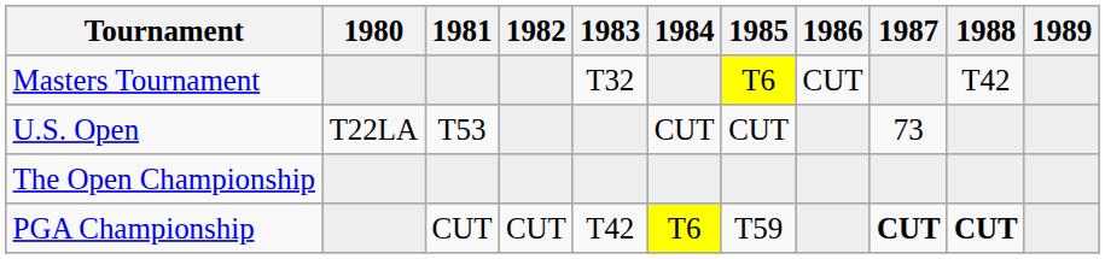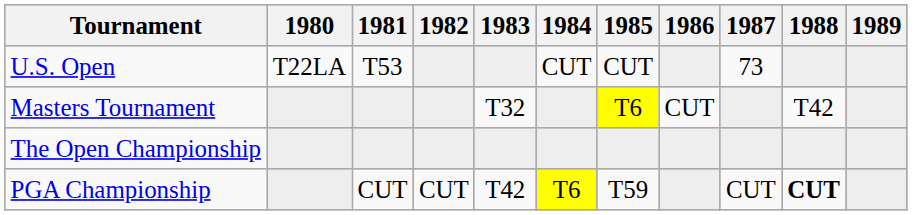 <table class="wikitable" style="font-size:95%;text-align:center;">
 <tr>
 <th>Tournament</th>
 <th>1980</th>
 <th>1981</th>
 <th>1982</th>
 <th>1983</th>
 <th>1984</th>
 <th>1985</th>
 <th>1986</th>
 <th>1987</th>
 <th>1988</th>
 <th>1989</th>
 </tr>
 <tr>
+<td align=left><a href='#'>U.S. Open</a></td>
+<td>T22<span>LA</span></td>
+<td>T53</td>
+<td style="background:#eeeeee;"></td>
+<td style="background:#eeeeee;"></td>
+<td>CUT</td>
+<td>CUT</td>
+<td style="background:#eeeeee;"></td>
+<td>73</td>
+<td style="background:#eeeeee;"></td>
+<td style="background:#eeeeee;"></td>
+</tr>
+<tr>
 <td align=left><a href='#'>Masters Tournament</a></td>
 <td style="background:#eeeeee;"></td>
 <td style="background:#eeeeee;"></td>
 <td style="background:#eeeeee;"></td>
 <td>T32</td>
 <td style="background:#eeeeee;"></td>
 <td style="background:yellow;">T6</td>
 <td>CUT</td>
 <td style="background:#eeeeee;"></td>
 <td>T42</td>
-<td style="background:#eeeeee;"></td>
-</tr>
-<tr>
-<td align=left><a href='#'>U.S. Open</a></td>
-<td>T22<span>LA</span></td>
-<td>T53</td>
-<td style="background:#eeeeee;"></td>
-<td style="background:#eeeeee;"></td>
-<td>CUT</td>
-<td>CUT</td>
-<td style="background:#eeeeee;"></td>
-<td>73</td>
-<td style="background:#eeeeee;"></td>
 <td style="background:#eeeeee;"></td>
 </tr>
 <tr>
 <td align=left><a href='#'>The Open Championship</a></td>
 <td style="background:#eeeeee;"></td>
 <td style="background:#eeeeee;"></td>
 <td style="background:#eeeeee;"></td>
 <td style="background:#eeeeee;"></td>
 <td style="background:#eeeeee;"></td>
 <td style="background:#eeeeee;"></td>
 <td style="background:#eeeeee;"></td>
 <td style="background:#eeeeee;"></td>
 <td style="background:#eeeeee;"></td>
 <td style="background:#eeeeee;"></td>
 </tr>
 <tr>
 <td align=left><a href='#'>PGA Championship</a></td>
 <td style="background:#eeeeee;"></td>
 <td>CUT</td>
 <td>CUT</td>
 <td>T42</td>
 <td style="background:yellow;">T6</td>
 <td>T59</td>
 <td style="background:#eeeeee;"></td>
-<td><strong>CUT</strong></td>
+<td>CUT</td>
 <td><strong>CUT</strong></td>
 <td style="background:#eeeeee;"></td>
 </tr>
 </table>
